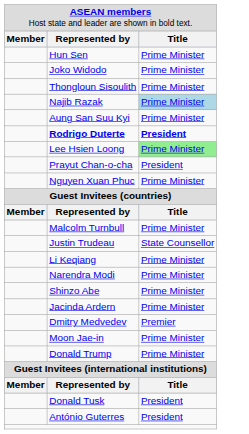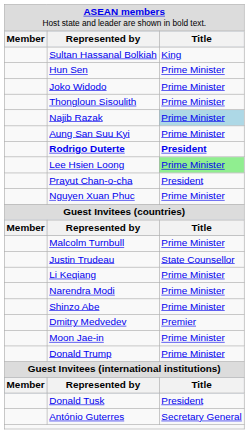 <table class="wikitable">
 <tr>
 <td colspan="3" style="text-align: center; background:Gainsboro"><strong><a href='#'>ASEAN members</a></strong><br><small>Host state and leader are shown in bold text.</small></td>
 </tr>
 <tr style="background:LightSteelBlue; text-align:center;">
 <th>Member</th>
 <th>Represented by</th>
 <th>Title</th>
+</tr>
+<tr>
+<td></td>
+<td><a href='#'>Sultan Hassanal Bolkiah</a></td>
+<td><a href='#'>King</a></td>
 </tr>
 <tr>
 <td></td>
 <td><a href='#'>Hun Sen</a></td>
 <td><a href='#'>Prime Minister</a></td>
 </tr>
 <tr>
 <td></td>
 <td><a href='#'>Joko Widodo</a></td>
 <td><a href='#'>Prime Minister</a></td>
 </tr>
 <tr>
 <td></td>
 <td><a href='#'>Thongloun Sisoulith</a></td>
 <td><a href='#'>Prime Minister</a></td>
 </tr>
 <tr>
 <td></td>
 <td><a href='#'>Najib Razak</a></td>
 <td style="background: lightblue;"><a href='#'>Prime Minister</a></td>
 </tr>
 <tr>
 <td></td>
 <td><a href='#'>Aung San Suu Kyi</a></td>
 <td><a href='#'>Prime Minister</a></td>
 </tr>
 <tr>
 <td><strong></strong></td>
 <td><strong><a href='#'>Rodrigo Duterte</a></strong></td>
 <td><strong><a href='#'>President</a></strong></td>
 </tr>
 <tr>
 <td></td>
 <td><a href='#'>Lee Hsien Loong</a></td>
 <td style="background: lightgreen;"><a href='#'>Prime Minister</a></td>
 </tr>
 <tr>
 <td></td>
 <td><a href='#'>Prayut Chan-o-cha</a></td>
 <td><a href='#'>President</a></td>
 </tr>
 <tr>
 <td></td>
 <td><a href='#'>Nguyen Xuan Phuc</a></td>
 <td><a href='#'>Prime Minister</a></td>
 </tr>
 <tr>
 <td colspan="3" style="text-align: center; background:Gainsboro"><strong>Guest Invitees (countries)</strong></td>
 </tr>
 <tr style="background:LightSteelBlue; text-align:center;">
 <th>Member</th>
 <th>Represented by</th>
 <th>Title</th>
 </tr>
 <tr>
 <td></td>
 <td><a href='#'>Malcolm Turnbull</a></td>
 <td><a href='#'>Prime Minister</a></td>
 </tr>
 <tr>
 <td></td>
 <td><a href='#'>Justin Trudeau</a></td>
 <td><a href='#'>State Counsellor</a></td>
 </tr>
 <tr>
 <td></td>
 <td><a href='#'>Li Keqiang</a></td>
 <td><a href='#'>Prime Minister</a></td>
 </tr>
 <tr>
 <td></td>
 <td><a href='#'>Narendra Modi</a></td>
 <td><a href='#'>Prime Minister</a></td>
 </tr>
 <tr>
 <td></td>
 <td><a href='#'>Shinzo Abe</a></td>
 <td><a href='#'>Prime Minister</a></td>
 </tr>
 <tr>
 <td></td>
-<td><a href='#'>Jacinda Ardern</a></td>
-<td><a href='#'>Prime Minister</a></td>
-</tr>
-<tr>
-<td></td>
 <td><a href='#'>Dmitry Medvedev</a></td>
 <td><a href='#'>Premier</a></td>
 </tr>
 <tr>
 <td></td>
 <td><a href='#'>Moon Jae-in</a></td>
 <td><a href='#'>Prime Minister</a></td>
 </tr>
 <tr>
 <td></td>
 <td><a href='#'>Donald Trump</a></td>
 <td><a href='#'>Prime Minister</a></td>
 </tr>
 <tr>
 <td colspan="3" style="text-align: center; background:Gainsboro"><strong>Guest Invitees (international institutions)</strong></td>
 </tr>
 <tr style="background:LightSteelBlue; text-align:center;">
 <th>Member</th>
 <th>Represented by</th>
 <th>Title</th>
 </tr>
 <tr>
 <td></td>
 <td><a href='#'>Donald Tusk</a></td>
 <td><a href='#'>President</a></td>
 </tr>
 <tr>
 <td></td>
 <td><a href='#'>António Guterres</a></td>
-<td><a href='#'>President</a></td>
+<td><a href='#'>Secretary General</a></td>
 </tr>
 <tr>
 <td colspan="3"></td>
 </tr>
 </table>
